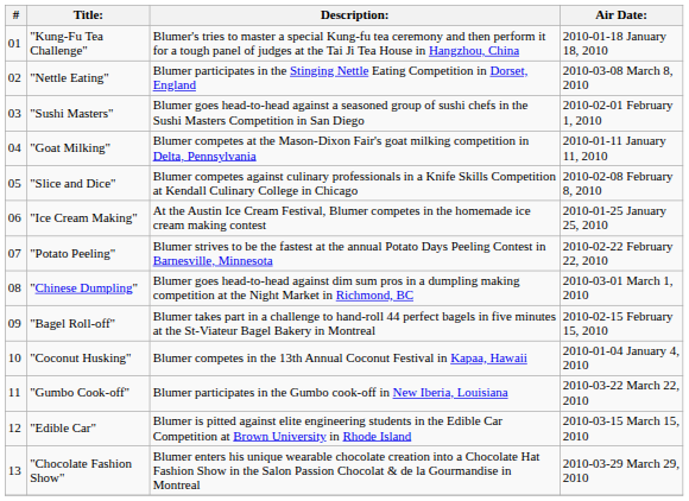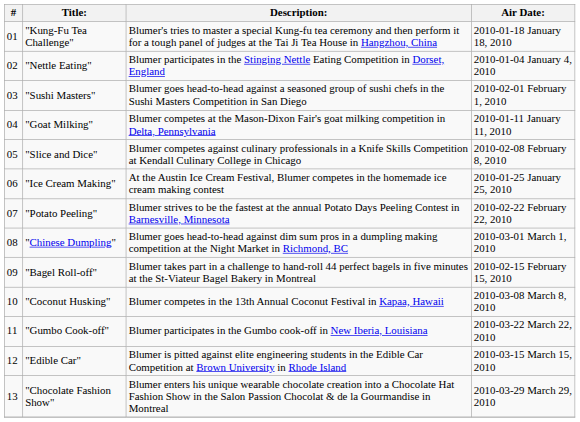 <table class="wikitable sortable" style="width:95%;">
 <tr>
 <th width="2%"><strong>#</strong></th>
 <th width="15%"><strong>Title:</strong></th>
 <th width="50%" class="unsortable"><strong>Description:</strong></th>
 <th width="15%"><strong>Air Date:</strong></th>
 </tr>
 <tr>
 <td nowrap="nowrap">01</td>
 <td>"Kung-Fu Tea Challenge"</td>
 <td>Blumer's tries to master a special Kung-fu tea ceremony and then perform it for a tough panel of judges at the Tai Ji Tea House in <a href='#'>Hangzhou, China</a></td>
 <td><span>2010-01-18</span> January 18, 2010</td>
 </tr>
 <tr>
 <td nowrap="nowrap">02</td>
 <td>"Nettle Eating"</td>
 <td>Blumer participates in the <a href='#'>Stinging Nettle</a> Eating Competition in <a href='#'>Dorset, England</a></td>
-<td><span>2010-03-08</span> March 8, 2010</td>
+<td><span>2010-01-04</span> January 4, 2010</td>
 </tr>
 <tr>
 <td nowrap="nowrap">03</td>
 <td>"Sushi Masters"</td>
 <td>Blumer goes head-to-head against a seasoned group of sushi chefs in the Sushi Masters Competition in San Diego</td>
 <td><span>2010-02-01</span> February 1, 2010</td>
 </tr>
 <tr>
 <td nowrap="nowrap">04</td>
 <td>"Goat Milking"</td>
 <td>Blumer competes at the Mason-Dixon Fair's goat milking competition in <a href='#'>Delta, Pennsylvania</a></td>
 <td><span>2010-01-11</span> January 11, 2010</td>
 </tr>
 <tr>
 <td nowrap="nowrap">05</td>
 <td>"Slice and Dice"</td>
 <td>Blumer competes against culinary professionals in a Knife Skills Competition at Kendall Culinary College in Chicago</td>
 <td><span>2010-02-08</span> February 8, 2010</td>
 </tr>
 <tr>
 <td nowrap="nowrap">06</td>
 <td>"Ice Cream Making"</td>
 <td>At the Austin Ice Cream Festival, Blumer competes in the homemade ice cream making contest</td>
 <td><span>2010-01-25</span> January 25, 2010</td>
 </tr>
 <tr>
 <td nowrap="nowrap">07</td>
 <td>"Potato Peeling"</td>
 <td>Blumer strives to be the fastest at the annual Potato Days Peeling Contest in <a href='#'>Barnesville, Minnesota</a></td>
 <td><span>2010-02-22</span> February 22, 2010</td>
 </tr>
 <tr>
 <td nowrap="nowrap">08</td>
 <td>"<a href='#'>Chinese Dumpling</a>"</td>
 <td>Blumer goes head-to-head against dim sum pros in a dumpling making competition at the Night Market in <a href='#'>Richmond, BC</a></td>
 <td><span>2010-03-01</span> March 1, 2010</td>
 </tr>
 <tr>
 <td nowrap="nowrap">09</td>
 <td>"Bagel Roll-off"</td>
 <td>Blumer takes part in a challenge to hand-roll 44 perfect bagels in five minutes at the St-Viateur Bagel Bakery in Montreal</td>
 <td><span>2010-02-15</span> February 15, 2010</td>
 </tr>
 <tr>
 <td nowrap="nowrap">10</td>
 <td>"Coconut Husking"</td>
 <td>Blumer competes in the 13th Annual Coconut Festival in <a href='#'>Kapaa, Hawaii</a></td>
-<td><span>2010-01-04</span> January 4, 2010</td>
+<td><span>2010-03-08</span> March 8, 2010</td>
 </tr>
 <tr>
 <td nowrap="nowrap">11</td>
 <td>"Gumbo Cook-off"</td>
 <td>Blumer participates in the Gumbo cook-off in <a href='#'>New Iberia, Louisiana</a></td>
 <td><span>2010-03-22</span> March 22, 2010</td>
 </tr>
 <tr>
 <td nowrap="nowrap">12</td>
 <td>"Edible Car"</td>
 <td>Blumer is pitted against elite engineering students in the Edible Car Competition at <a href='#'>Brown University</a> in <a href='#'>Rhode Island</a></td>
 <td><span>2010-03-15</span> March 15, 2010</td>
 </tr>
 <tr>
 <td nowrap="nowrap">13</td>
 <td>"Chocolate Fashion Show"</td>
 <td>Blumer enters his unique wearable chocolate creation into a Chocolate Hat Fashion Show in the Salon Passion Chocolat & de la Gourmandise in Montreal</td>
 <td><span>2010-03-29</span> March 29, 2010</td>
 </tr>
 <tr>
 </tr>
 </table>
